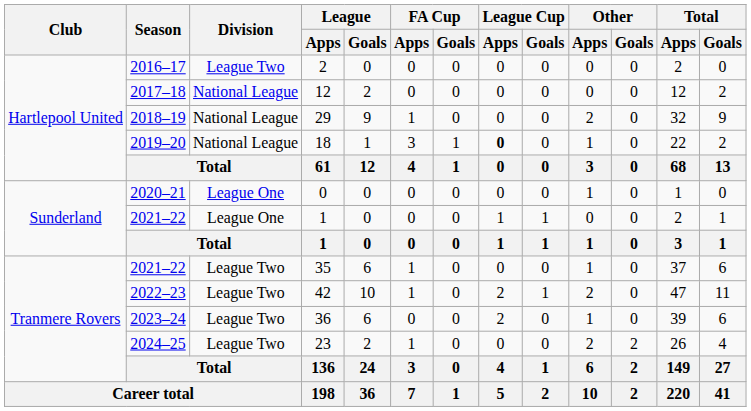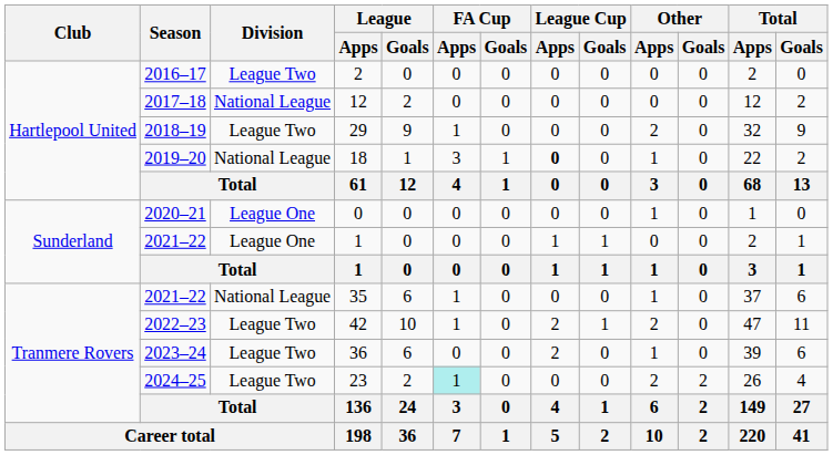 <table class="wikitable" style="text-align: center;">
 <tr>
 <th rowspan="2">Club</th>
 <th rowspan="2">Season</th>
 <th rowspan="2">Division</th>
 <th colspan="2">League</th>
 <th colspan="2">FA Cup</th>
 <th colspan="2">League Cup</th>
 <th colspan="2">Other</th>
 <th colspan="2">Total</th>
 </tr>
 <tr>
 <th>Apps</th>
 <th>Goals</th>
 <th>Apps</th>
 <th>Goals</th>
 <th>Apps</th>
 <th>Goals</th>
 <th>Apps</th>
 <th>Goals</th>
 <th>Apps</th>
 <th>Goals</th>
 </tr>
 <tr>
 <td rowspan="5"><a href='#'>Hartlepool United</a></td>
 <td><a href='#'>2016–17</a></td>
 <td><a href='#'>League Two</a></td>
 <td>2</td>
 <td>0</td>
 <td>0</td>
 <td>0</td>
 <td>0</td>
 <td>0</td>
 <td>0</td>
 <td>0</td>
 <td>2</td>
 <td>0</td>
 </tr>
 <tr>
 <td><a href='#'>2017–18</a></td>
 <td><a href='#'>National League</a></td>
 <td>12</td>
 <td>2</td>
 <td>0</td>
 <td>0</td>
 <td>0</td>
 <td>0</td>
 <td>0</td>
 <td>0</td>
 <td>12</td>
 <td>2</td>
 </tr>
 <tr>
 <td><a href='#'>2018–19</a></td>
-<td>National League</td>
+<td>League Two</td>
 <td>29</td>
 <td>9</td>
 <td>1</td>
 <td>0</td>
 <td>0</td>
 <td>0</td>
 <td>2</td>
 <td>0</td>
 <td>32</td>
 <td>9</td>
 </tr>
 <tr>
 <td><a href='#'>2019–20</a></td>
 <td>National League</td>
 <td>18</td>
 <td>1</td>
 <td>3</td>
 <td>1</td>
 <td><strong>0</strong></td>
 <td>0</td>
 <td>1</td>
 <td>0</td>
 <td>22</td>
 <td>2</td>
 </tr>
 <tr>
 <th colspan="2">Total</th>
 <th>61</th>
 <th>12</th>
 <th>4</th>
 <th>1</th>
 <th>0</th>
 <th>0</th>
 <th>3</th>
 <th>0</th>
 <th>68</th>
 <th>13</th>
 </tr>
 <tr>
 <td rowspan="3"><a href='#'>Sunderland</a></td>
 <td><a href='#'>2020–21</a></td>
 <td><a href='#'>League One</a></td>
 <td>0</td>
 <td>0</td>
 <td>0</td>
 <td>0</td>
 <td>0</td>
 <td>0</td>
 <td>1</td>
 <td>0</td>
 <td>1</td>
 <td>0</td>
 </tr>
 <tr>
 <td><a href='#'>2021–22</a></td>
 <td>League One</td>
 <td>1</td>
 <td>0</td>
 <td>0</td>
 <td>0</td>
 <td>1</td>
 <td>1</td>
 <td>0</td>
 <td>0</td>
 <td>2</td>
 <td>1</td>
 </tr>
 <tr>
 <th colspan="2">Total</th>
 <th>1</th>
 <th>0</th>
 <th>0</th>
 <th>0</th>
 <th>1</th>
 <th>1</th>
 <th>1</th>
 <th>0</th>
 <th>3</th>
 <th>1</th>
 </tr>
 <tr>
 <td rowspan="5"><a href='#'>Tranmere Rovers</a></td>
 <td><a href='#'>2021–22</a></td>
-<td>League Two</td>
+<td>National League</td>
 <td>35</td>
 <td>6</td>
 <td>1</td>
 <td>0</td>
 <td>0</td>
 <td>0</td>
 <td>1</td>
 <td>0</td>
 <td>37</td>
 <td>6</td>
 </tr>
 <tr>
 <td><a href='#'>2022–23</a></td>
 <td>League Two</td>
 <td>42</td>
 <td>10</td>
 <td>1</td>
 <td>0</td>
 <td>2</td>
 <td>1</td>
 <td>2</td>
 <td>0</td>
 <td>47</td>
 <td>11</td>
 </tr>
 <tr>
 <td><a href='#'>2023–24</a></td>
 <td>League Two</td>
 <td>36</td>
 <td>6</td>
 <td>0</td>
 <td>0</td>
 <td>2</td>
 <td>0</td>
 <td>1</td>
 <td>0</td>
 <td>39</td>
 <td>6</td>
 </tr>
 <tr>
 <td><a href='#'>2024–25</a></td>
 <td>League Two</td>
 <td>23</td>
 <td>2</td>
-<td>1</td>
+<td style="background: paleturquoise;">1</td>
 <td>0</td>
 <td>0</td>
 <td>0</td>
 <td>2</td>
 <td>2</td>
 <td>26</td>
 <td>4</td>
 </tr>
 <tr>
 <th colspan="2">Total</th>
 <th>136</th>
 <th>24</th>
 <th>3</th>
 <th>0</th>
 <th>4</th>
 <th>1</th>
 <th>6</th>
 <th>2</th>
 <th>149</th>
 <th>27</th>
 </tr>
 <tr>
 <th colspan="3">Career total</th>
 <th>198</th>
 <th>36</th>
 <th>7</th>
 <th>1</th>
 <th>5</th>
 <th>2</th>
 <th>10</th>
 <th>2</th>
 <th>220</th>
 <th>41</th>
 </tr>
 </table>
